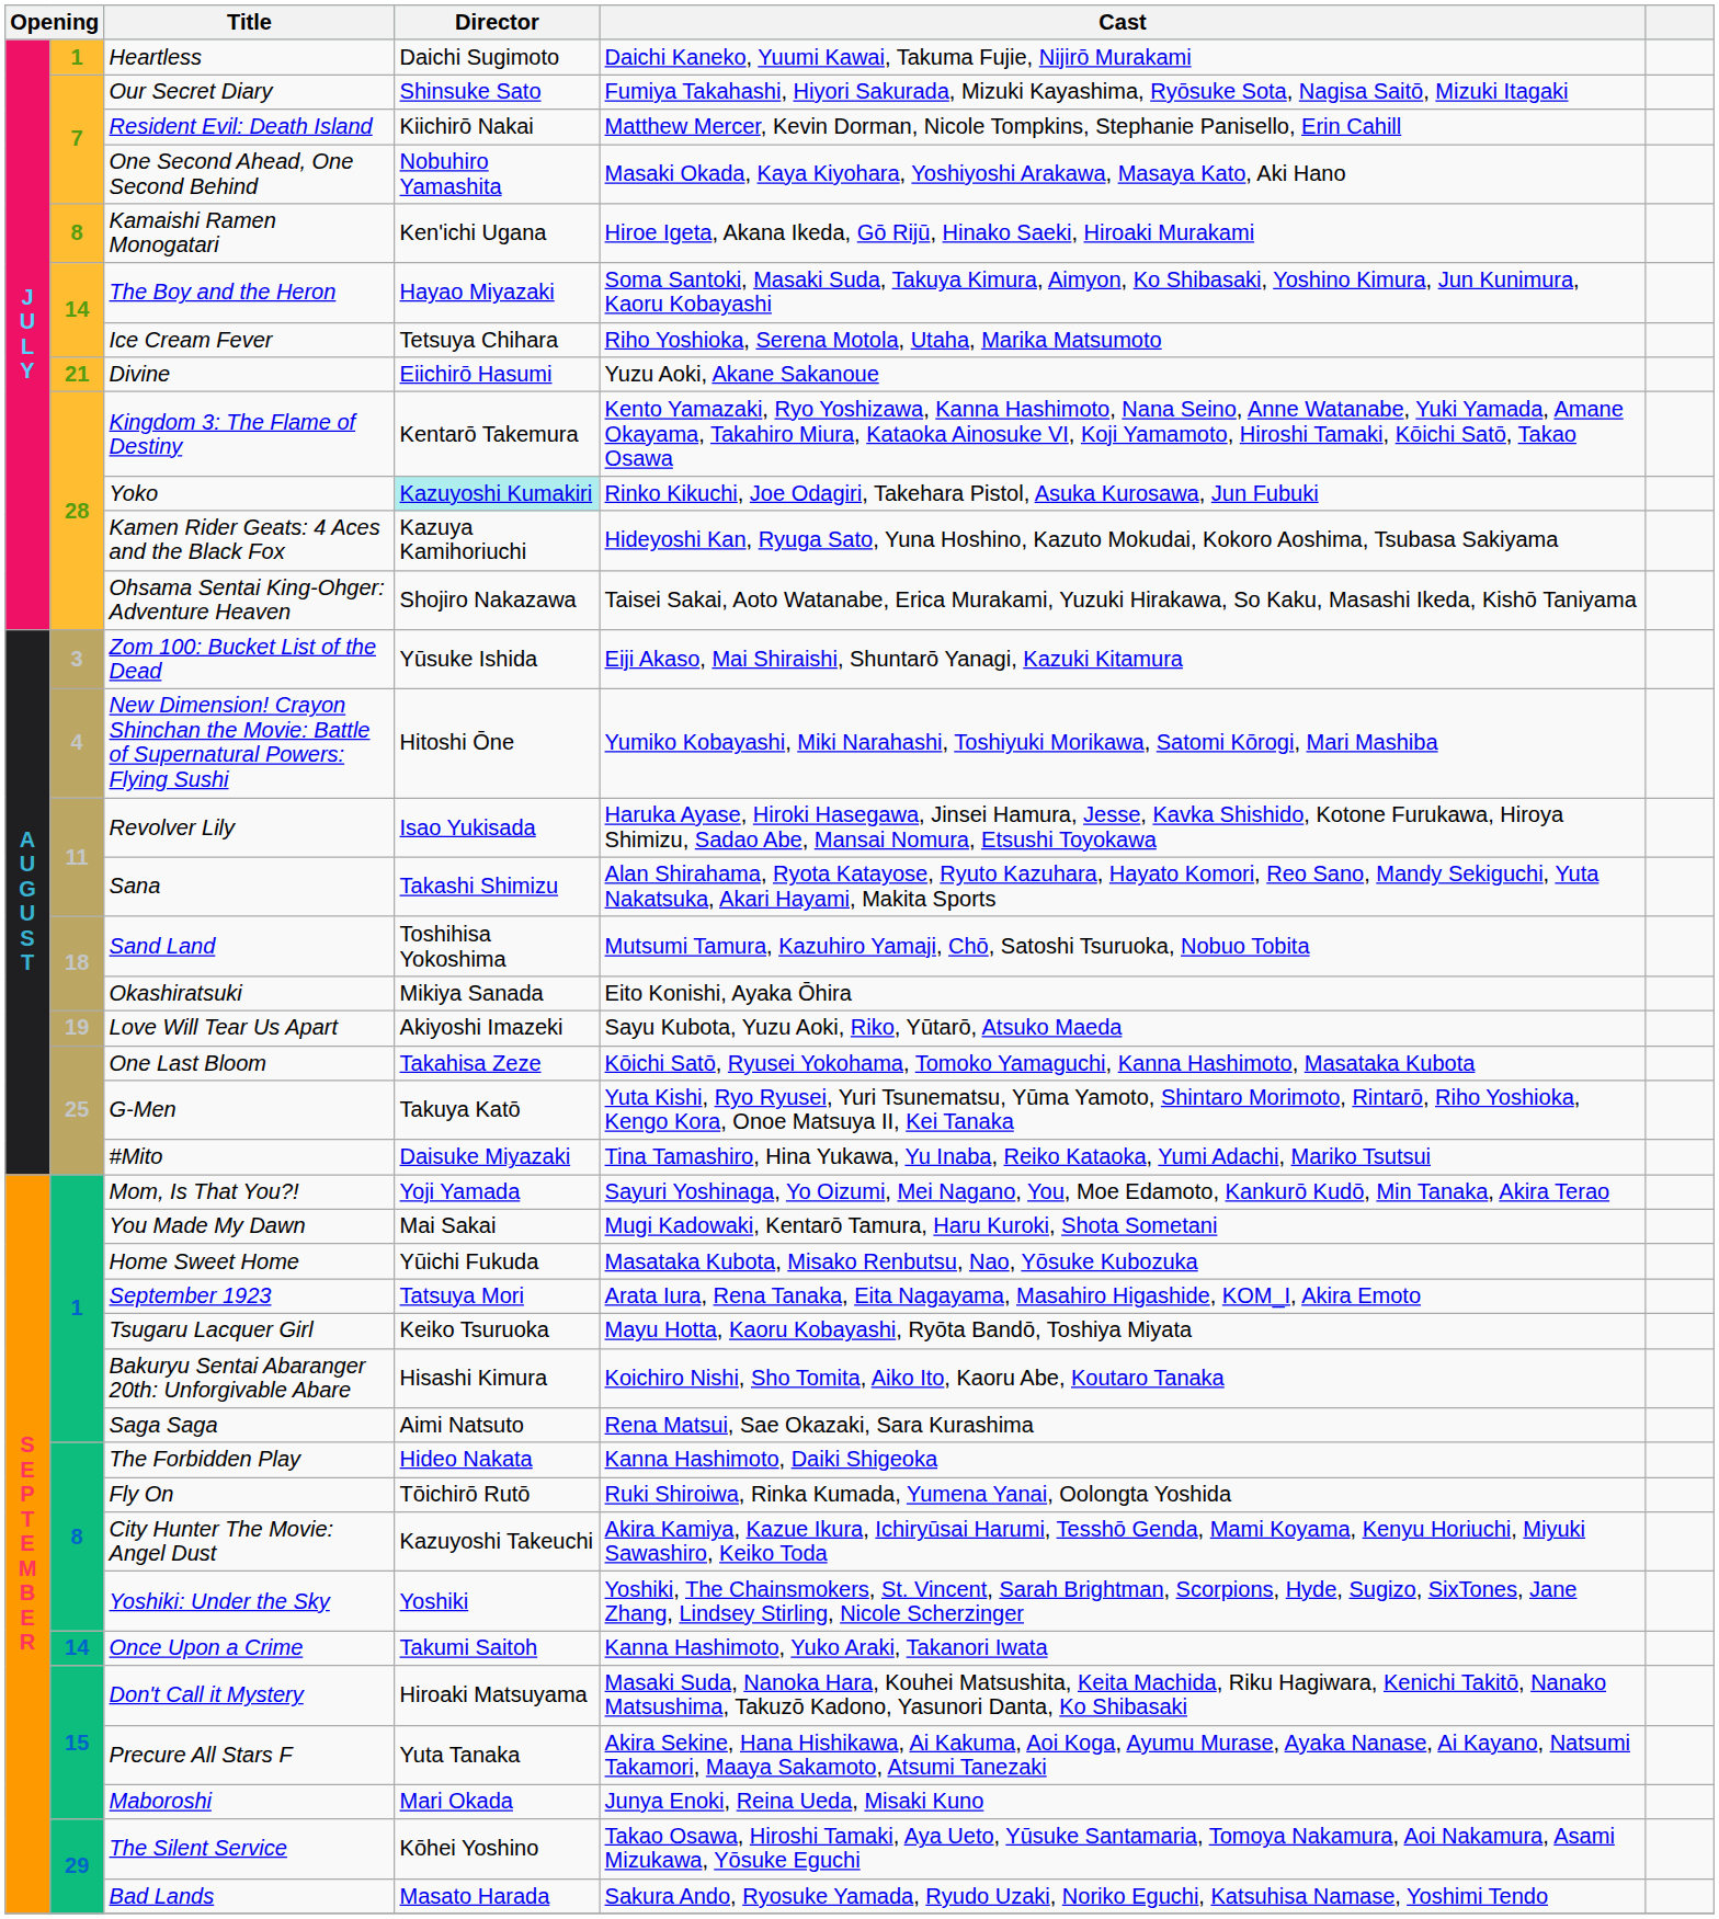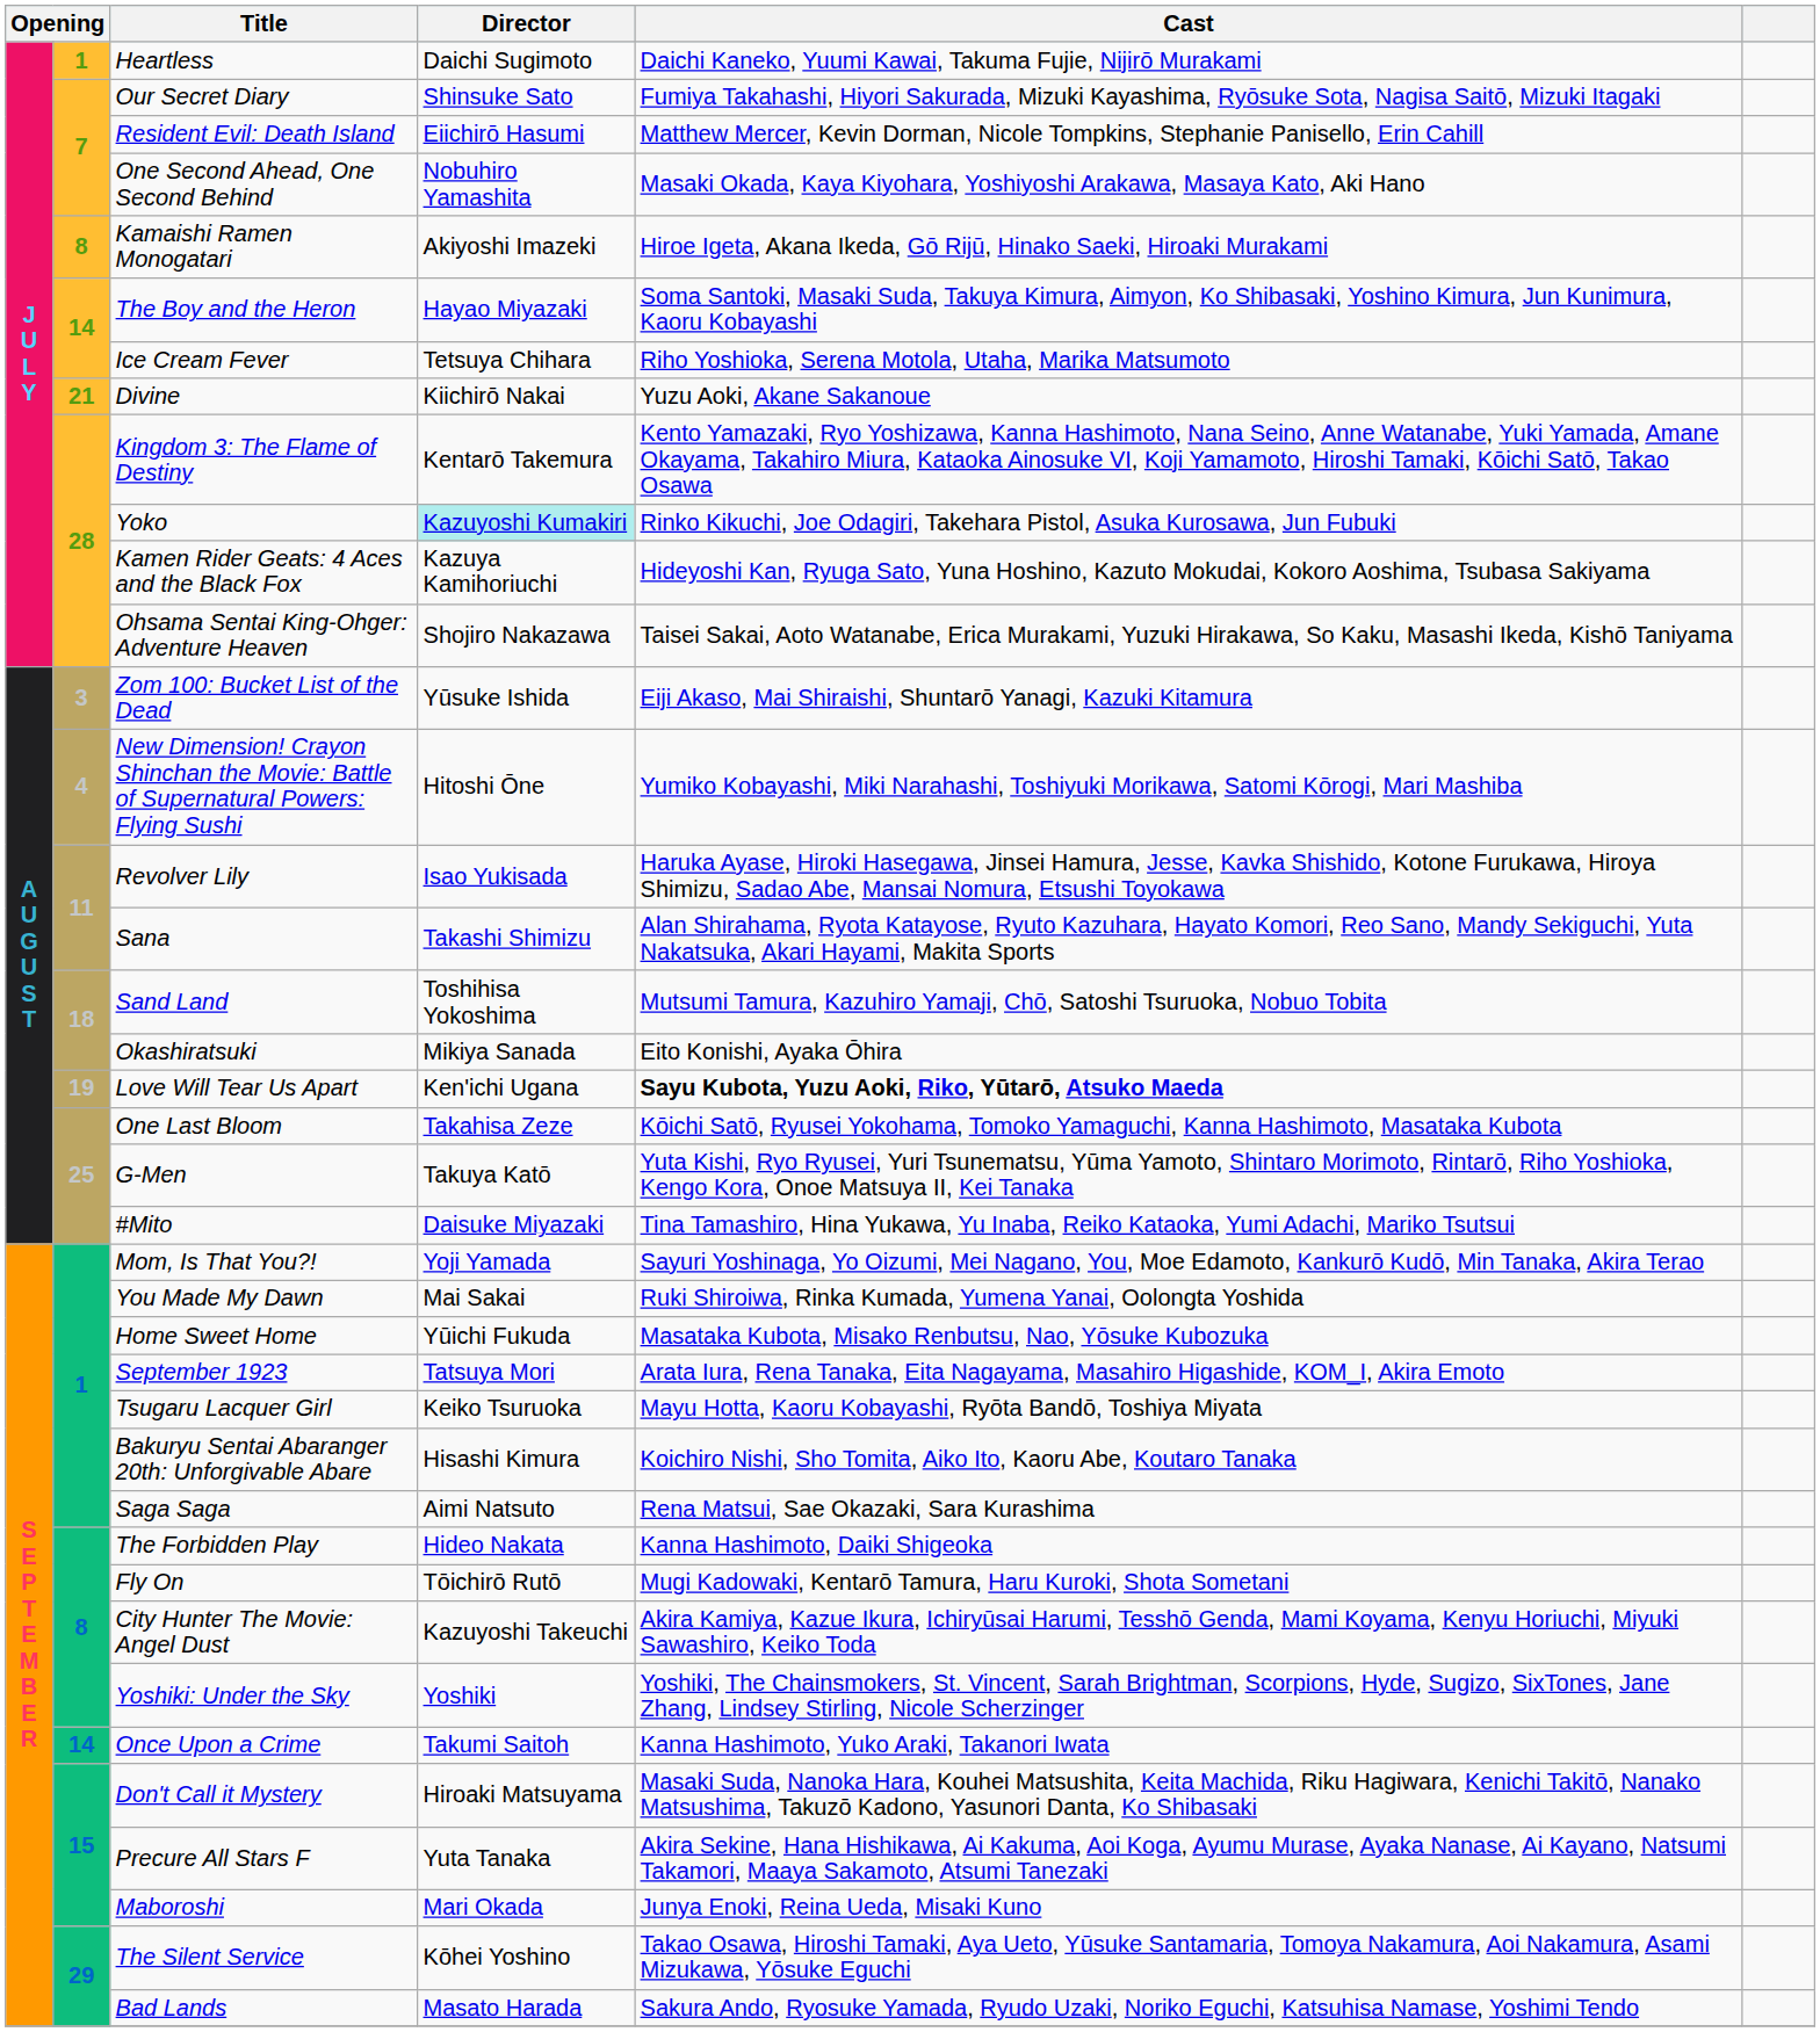 <table class="wikitable sortable">
 <tr style="background:#b0e0e6; text-align:center">
 <th colspan="2">Opening</th>
 <th style="width:17%">Title</th>
 <th style="width:12%">Director</th>
 <th>Cast</th>
 <th style="width:4%;"></th>
 </tr>
 <tr>
 <th rowspan="12" style="text-align:center; background:#EE1166; color:#55D3FF;">J<br>U<br>L<br>Y</th>
 <td rowspan="1" style="text-align:center; background:#FFBE32; color:#559C0E;"><strong>1</strong></td>
 <td><em>Heartless</em></td>
 <td>Daichi Sugimoto</td>
 <td><a href='#'>Daichi Kaneko</a>, <a href='#'>Yuumi Kawai</a>, Takuma Fujie, <a href='#'>Nijirō Murakami</a></td>
 <td></td>
 </tr>
 <tr>
 <td rowspan="3" style="text-align:center; background:#FFBE32; color:#559C0E;"><strong>7</strong></td>
 <td><em>Our Secret Diary</em></td>
 <td><a href='#'>Shinsuke Sato</a></td>
 <td><a href='#'>Fumiya Takahashi</a>, <a href='#'>Hiyori Sakurada</a>, Mizuki Kayashima, <a href='#'>Ryōsuke Sota</a>, <a href='#'>Nagisa Saitō</a>, <a href='#'>Mizuki Itagaki</a></td>
 <td></td>
 </tr>
 <tr>
 <td><em><a href='#'>Resident Evil: Death Island</a></em></td>
-<td>Kiichirō Nakai</td>
+<td><a href='#'>Eiichirō Hasumi</a></td>
 <td><a href='#'>Matthew Mercer</a>, Kevin Dorman, Nicole Tompkins, Stephanie Panisello, <a href='#'>Erin Cahill</a></td>
 <td></td>
 </tr>
 <tr>
 <td><em>One Second Ahead, One Second Behind</em></td>
 <td><a href='#'>Nobuhiro Yamashita</a></td>
 <td><a href='#'>Masaki Okada</a>, <a href='#'>Kaya Kiyohara</a>, <a href='#'>Yoshiyoshi Arakawa</a>, <a href='#'>Masaya Kato</a>, Aki Hano</td>
 <td></td>
 </tr>
 <tr>
 <td rowspan="1" style="text-align:center; background:#FFBE32; color:#559C0E;"><strong>8</strong></td>
 <td><em>Kamaishi Ramen Monogatari</em></td>
-<td>Ken'ichi Ugana</td>
+<td>Akiyoshi Imazeki</td>
 <td><a href='#'>Hiroe Igeta</a>, Akana Ikeda, <a href='#'>Gō Rijū</a>, <a href='#'>Hinako Saeki</a>, <a href='#'>Hiroaki Murakami</a></td>
 <td></td>
 </tr>
 <tr>
 <td rowspan="2" style="text-align:center; background:#FFBE32; color:#559C0E;"><strong>14</strong></td>
 <td><em><a href='#'>The Boy and the Heron</a></em></td>
 <td><a href='#'>Hayao Miyazaki</a></td>
 <td><a href='#'>Soma Santoki</a>, <a href='#'>Masaki Suda</a>, <a href='#'>Takuya Kimura</a>, <a href='#'>Aimyon</a>, <a href='#'>Ko Shibasaki</a>, <a href='#'>Yoshino Kimura</a>, <a href='#'>Jun Kunimura</a>, <a href='#'>Kaoru Kobayashi</a></td>
 <td></td>
 </tr>
 <tr>
 <td><em>Ice Cream Fever</em></td>
 <td>Tetsuya Chihara</td>
 <td><a href='#'>Riho Yoshioka</a>, <a href='#'>Serena Motola</a>, <a href='#'>Utaha</a>, <a href='#'>Marika Matsumoto</a></td>
 <td></td>
 </tr>
 <tr>
 <td rowspan="1" style="text-align:center; background:#FFBE32; color:#559C0E;"><strong>21</strong></td>
 <td><em>Divine</em></td>
-<td><a href='#'>Eiichirō Hasumi</a></td>
+<td>Kiichirō Nakai</td>
 <td>Yuzu Aoki, <a href='#'>Akane Sakanoue</a></td>
 <td></td>
 </tr>
 <tr>
 <td rowspan="4" style="text-align:center; background:#FFBE32; color:#559C0E;"><strong>28</strong></td>
 <td><em><a href='#'>Kingdom 3: The Flame of Destiny</a></em></td>
 <td>Kentarō Takemura</td>
 <td><a href='#'>Kento Yamazaki</a>, <a href='#'>Ryo Yoshizawa</a>, <a href='#'>Kanna Hashimoto</a>, <a href='#'>Nana Seino</a>, <a href='#'>Anne Watanabe</a>, <a href='#'>Yuki Yamada</a>, <a href='#'>Amane Okayama</a>, <a href='#'>Takahiro Miura</a>, <a href='#'>Kataoka Ainosuke VI</a>, <a href='#'>Koji Yamamoto</a>, <a href='#'>Hiroshi Tamaki</a>, <a href='#'>Kōichi Satō</a>, <a href='#'>Takao Osawa</a></td>
 <td></td>
 </tr>
 <tr>
 <td><em>Yoko</em></td>
 <td style="background: paleturquoise;"><a href='#'>Kazuyoshi Kumakiri</a></td>
 <td><a href='#'>Rinko Kikuchi</a>, <a href='#'>Joe Odagiri</a>, Takehara Pistol, <a href='#'>Asuka Kurosawa</a>, <a href='#'>Jun Fubuki</a></td>
 <td></td>
 </tr>
 <tr>
 <td><em>Kamen Rider Geats: 4 Aces and the Black Fox</em></td>
 <td>Kazuya Kamihoriuchi</td>
 <td><a href='#'>Hideyoshi Kan</a>, <a href='#'>Ryuga Sato</a>, Yuna Hoshino, Kazuto Mokudai, Kokoro Aoshima, Tsubasa Sakiyama</td>
 <td></td>
 </tr>
 <tr>
 <td><em>Ohsama Sentai King-Ohger: Adventure Heaven</em></td>
 <td>Shojiro Nakazawa</td>
 <td>Taisei Sakai, Aoto Watanabe, Erica Murakami, Yuzuki Hirakawa, So Kaku, Masashi Ikeda, Kishō Taniyama</td>
 <td></td>
 </tr>
 <tr>
 <th rowspan="10" style="text-align:center; background:#1F1F21; color:#38B3D1;">A<br>U<br>G<br>U<br>S<br>T</th>
 <td rowspan="1" style="text-align:center; background:#BCA663; color:#C4C7C8;"><strong>3</strong></td>
 <td><em><a href='#'>Zom 100: Bucket List of the Dead</a></em></td>
 <td>Yūsuke Ishida</td>
 <td><a href='#'>Eiji Akaso</a>, <a href='#'>Mai Shiraishi</a>, Shuntarō Yanagi, <a href='#'>Kazuki Kitamura</a></td>
 <td></td>
 </tr>
 <tr>
 <td rowspan="1" style="text-align:center; background:#BCA663; color:#C4C7C8;"><strong>4</strong></td>
 <td><em><a href='#'>New Dimension! Crayon Shinchan the Movie: Battle of Supernatural Powers: Flying Sushi</a></em></td>
 <td>Hitoshi Ōne</td>
 <td><a href='#'>Yumiko Kobayashi</a>, <a href='#'>Miki Narahashi</a>, <a href='#'>Toshiyuki Morikawa</a>, <a href='#'>Satomi Kōrogi</a>, <a href='#'>Mari Mashiba</a></td>
 <td></td>
 </tr>
 <tr>
 <td rowspan="2" style="text-align:center; background:#BCA663; color:#C4C7C8;"><strong>11</strong></td>
 <td><em>Revolver Lily</em></td>
 <td><a href='#'>Isao Yukisada</a></td>
 <td><a href='#'>Haruka Ayase</a>, <a href='#'>Hiroki Hasegawa</a>, Jinsei Hamura, <a href='#'>Jesse</a>, <a href='#'>Kavka Shishido</a>, Kotone Furukawa, Hiroya Shimizu, <a href='#'>Sadao Abe</a>, <a href='#'>Mansai Nomura</a>, <a href='#'>Etsushi Toyokawa</a></td>
 <td></td>
 </tr>
 <tr>
 <td><em>Sana</em></td>
 <td><a href='#'>Takashi Shimizu</a></td>
 <td><a href='#'>Alan Shirahama</a>, <a href='#'>Ryota Katayose</a>, <a href='#'>Ryuto Kazuhara</a>, <a href='#'>Hayato Komori</a>, <a href='#'>Reo Sano</a>, <a href='#'>Mandy Sekiguchi</a>, <a href='#'>Yuta Nakatsuka</a>, <a href='#'>Akari Hayami</a>, Makita Sports</td>
 <td></td>
 </tr>
 <tr>
 <td rowspan="2" style="text-align:center; background:#BCA663; color:#C4C7C8;"><strong>18</strong></td>
 <td><em><a href='#'>Sand Land</a></em></td>
 <td>Toshihisa Yokoshima</td>
 <td><a href='#'>Mutsumi Tamura</a>, <a href='#'>Kazuhiro Yamaji</a>, <a href='#'>Chō</a>, Satoshi Tsuruoka, <a href='#'>Nobuo Tobita</a></td>
 <td></td>
 </tr>
 <tr>
 <td><em>Okashiratsuki</em></td>
 <td>Mikiya Sanada</td>
 <td>Eito Konishi, Ayaka Ōhira</td>
 <td></td>
 </tr>
 <tr>
 <td rowspan="1" style="text-align:center; background:#BCA663; color:#C4C7C8;"><strong>19</strong></td>
 <td><em>Love Will Tear Us Apart</em></td>
-<td>Akiyoshi Imazeki</td>
-<td>Sayu Kubota, Yuzu Aoki, <a href='#'>Riko</a>, Yūtarō, <a href='#'>Atsuko Maeda</a></td>
+<td>Ken'ichi Ugana</td>
+<td><strong>Sayu Kubota, Yuzu Aoki, <a href='#'>Riko</a>, Yūtarō, <a href='#'>Atsuko Maeda</a></strong></td>
 <td></td>
 </tr>
 <tr>
 <td rowspan="3" style="text-align:center; background:#BCA663; color:#C4C7C8;"><strong>25</strong></td>
 <td><em>One Last Bloom</em></td>
 <td><a href='#'>Takahisa Zeze</a></td>
 <td><a href='#'>Kōichi Satō</a>, <a href='#'>Ryusei Yokohama</a>, <a href='#'>Tomoko Yamaguchi</a>, <a href='#'>Kanna Hashimoto</a>, <a href='#'>Masataka Kubota</a></td>
 <td></td>
 </tr>
 <tr>
 <td><em>G-Men</em></td>
 <td>Takuya Katō</td>
 <td><a href='#'>Yuta Kishi</a>, <a href='#'>Ryo Ryusei</a>, Yuri Tsunematsu, Yūma Yamoto, <a href='#'>Shintaro Morimoto</a>, <a href='#'>Rintarō</a>, <a href='#'>Riho Yoshioka</a>, <a href='#'>Kengo Kora</a>, Onoe Matsuya II, <a href='#'>Kei Tanaka</a></td>
 <td></td>
 </tr>
 <tr>
 <td><em>#Mito</em></td>
 <td><a href='#'>Daisuke Miyazaki</a></td>
 <td><a href='#'>Tina Tamashiro</a>, Hina Yukawa, <a href='#'>Yu Inaba</a>, <a href='#'>Reiko Kataoka</a>, <a href='#'>Yumi Adachi</a>, <a href='#'>Mariko Tsutsui</a></td>
 <td></td>
 </tr>
 <tr>
 <th rowspan="17" style="text-align:center; background:#FF9900; color:#FF355E;">S<br>E<br>P<br>T<br>E<br>M<br>B<br>E<br>R</th>
 <td rowspan="7" style="text-align:center; background:#0DBD7D; color:#0065CA;"><strong>1</strong></td>
 <td><em>Mom, Is That You?!</em></td>
 <td><a href='#'>Yoji Yamada</a></td>
 <td><a href='#'>Sayuri Yoshinaga</a>, <a href='#'>Yo Oizumi</a>, <a href='#'>Mei Nagano</a>, <a href='#'>You</a>, Moe Edamoto, <a href='#'>Kankurō Kudō</a>, <a href='#'>Min Tanaka</a>, <a href='#'>Akira Terao</a></td>
 <td></td>
 </tr>
 <tr>
 <td><em>You Made My Dawn</em></td>
 <td>Mai Sakai</td>
-<td><a href='#'>Mugi Kadowaki</a>, Kentarō Tamura, <a href='#'>Haru Kuroki</a>, <a href='#'>Shota Sometani</a></td>
+<td><a href='#'>Ruki Shiroiwa</a>, Rinka Kumada, <a href='#'>Yumena Yanai</a>, Oolongta Yoshida</td>
 <td></td>
 </tr>
 <tr>
 <td><em>Home Sweet Home</em></td>
 <td>Yūichi Fukuda</td>
 <td><a href='#'>Masataka Kubota</a>, <a href='#'>Misako Renbutsu</a>, <a href='#'>Nao</a>, <a href='#'>Yōsuke Kubozuka</a></td>
 <td></td>
 </tr>
 <tr>
 <td><em><a href='#'>September 1923</a></em></td>
 <td><a href='#'>Tatsuya Mori</a></td>
 <td><a href='#'>Arata Iura</a>, <a href='#'>Rena Tanaka</a>, <a href='#'>Eita Nagayama</a>, <a href='#'>Masahiro Higashide</a>, <a href='#'>KOM_I</a>, <a href='#'>Akira Emoto</a></td>
 <td></td>
 </tr>
 <tr>
 <td><em>Tsugaru Lacquer Girl</em></td>
 <td>Keiko Tsuruoka</td>
 <td><a href='#'>Mayu Hotta</a>, <a href='#'>Kaoru Kobayashi</a>, Ryōta Bandō, Toshiya Miyata</td>
 <td></td>
 </tr>
 <tr>
 <td><em>Bakuryu Sentai Abaranger 20th: Unforgivable Abare</em></td>
 <td>Hisashi Kimura</td>
 <td><a href='#'>Koichiro Nishi</a>, <a href='#'>Sho Tomita</a>, <a href='#'>Aiko Ito</a>, Kaoru Abe, <a href='#'>Koutaro Tanaka</a></td>
 <td></td>
 </tr>
 <tr>
 <td><em>Saga Saga</em></td>
 <td>Aimi Natsuto</td>
 <td><a href='#'>Rena Matsui</a>, Sae Okazaki, Sara Kurashima</td>
 <td></td>
 </tr>
 <tr>
 <td rowspan="4" style="text-align:center; background:#0DBD7D; color:#0065CA;"><strong>8</strong></td>
 <td><em>The Forbidden Play </em></td>
 <td><a href='#'>Hideo Nakata</a></td>
 <td><a href='#'>Kanna Hashimoto</a>, <a href='#'>Daiki Shigeoka</a></td>
 <td></td>
 </tr>
 <tr>
 <td><em>Fly On</em></td>
 <td>Tōichirō Rutō</td>
-<td><a href='#'>Ruki Shiroiwa</a>, Rinka Kumada, <a href='#'>Yumena Yanai</a>, Oolongta Yoshida</td>
+<td><a href='#'>Mugi Kadowaki</a>, Kentarō Tamura, <a href='#'>Haru Kuroki</a>, <a href='#'>Shota Sometani</a></td>
 <td></td>
 </tr>
 <tr>
 <td><em>City Hunter The Movie: Angel Dust</em></td>
 <td>Kazuyoshi Takeuchi</td>
 <td><a href='#'>Akira Kamiya</a>, <a href='#'>Kazue Ikura</a>, <a href='#'>Ichiryūsai Harumi</a>, <a href='#'>Tesshō Genda</a>, <a href='#'>Mami Koyama</a>, <a href='#'>Kenyu Horiuchi</a>, <a href='#'>Miyuki Sawashiro</a>, <a href='#'>Keiko Toda</a></td>
 <td></td>
 </tr>
 <tr>
 <td><em><a href='#'>Yoshiki: Under the Sky</a></em></td>
 <td><a href='#'>Yoshiki</a></td>
 <td><a href='#'>Yoshiki</a>, <a href='#'>The Chainsmokers</a>, <a href='#'>St. Vincent</a>, <a href='#'>Sarah Brightman</a>, <a href='#'>Scorpions</a>, <a href='#'>Hyde</a>, <a href='#'>Sugizo</a>, <a href='#'>SixTones</a>, <a href='#'>Jane Zhang</a>, <a href='#'>Lindsey Stirling</a>, <a href='#'>Nicole Scherzinger</a></td>
 <td></td>
 </tr>
 <tr>
 <td rowspan="1" style="text-align:center; background:#0DBD7D; color:#0065CA;"><strong>14</strong></td>
 <td><em><a href='#'>Once Upon a Crime</a></em></td>
 <td><a href='#'>Takumi Saitoh</a></td>
 <td><a href='#'>Kanna Hashimoto</a>, <a href='#'>Yuko Araki</a>, <a href='#'>Takanori Iwata</a></td>
 <td></td>
 </tr>
 <tr>
 <td rowspan="3" style="text-align:center; background:#0DBD7D; color:#0065CA;"><strong>15</strong></td>
 <td><em><a href='#'>Don't Call it Mystery</a></em></td>
 <td>Hiroaki Matsuyama</td>
 <td><a href='#'>Masaki Suda</a>, <a href='#'>Nanoka Hara</a>, Kouhei Matsushita, <a href='#'>Keita Machida</a>, Riku Hagiwara, <a href='#'>Kenichi Takitō</a>, <a href='#'>Nanako Matsushima</a>, Takuzō Kadono, Yasunori Danta, <a href='#'>Ko Shibasaki</a></td>
 <td></td>
 </tr>
 <tr>
 <td><em>Precure All Stars F</em></td>
 <td>Yuta Tanaka</td>
 <td><a href='#'>Akira Sekine</a>, <a href='#'>Hana Hishikawa</a>, <a href='#'>Ai Kakuma</a>, <a href='#'>Aoi Koga</a>, <a href='#'>Ayumu Murase</a>, <a href='#'>Ayaka Nanase</a>, <a href='#'>Ai Kayano</a>, <a href='#'>Natsumi Takamori</a>, <a href='#'>Maaya Sakamoto</a>, <a href='#'>Atsumi Tanezaki</a></td>
 <td></td>
 </tr>
 <tr>
 <td><em><a href='#'>Maboroshi</a></em></td>
 <td><a href='#'>Mari Okada</a></td>
 <td><a href='#'>Junya Enoki</a>, <a href='#'>Reina Ueda</a>, <a href='#'>Misaki Kuno</a></td>
 <td></td>
 </tr>
 <tr>
 <td rowspan="2" style="text-align:center; background:#0DBD7D; color:#0065CA;"><strong>29</strong></td>
 <td><em><a href='#'>The Silent Service</a></em></td>
 <td>Kōhei Yoshino</td>
 <td><a href='#'>Takao Osawa</a>, <a href='#'>Hiroshi Tamaki</a>, <a href='#'>Aya Ueto</a>, <a href='#'>Yūsuke Santamaria</a>, <a href='#'>Tomoya Nakamura</a>, <a href='#'>Aoi Nakamura</a>, <a href='#'>Asami Mizukawa</a>, <a href='#'>Yōsuke Eguchi</a></td>
 <td></td>
 </tr>
 <tr>
 <td><em><a href='#'>Bad Lands</a></em></td>
 <td><a href='#'>Masato Harada</a></td>
 <td><a href='#'>Sakura Ando</a>, <a href='#'>Ryosuke Yamada</a>, <a href='#'>Ryudo Uzaki</a>, <a href='#'>Noriko Eguchi</a>, <a href='#'>Katsuhisa Namase</a>, <a href='#'>Yoshimi Tendo</a></td>
 <td></td>
 </tr>
 <tr>
 </tr>
 </table>
